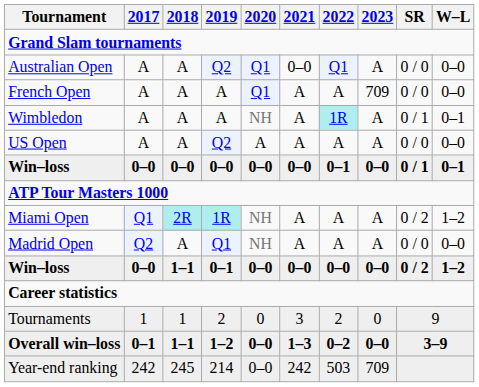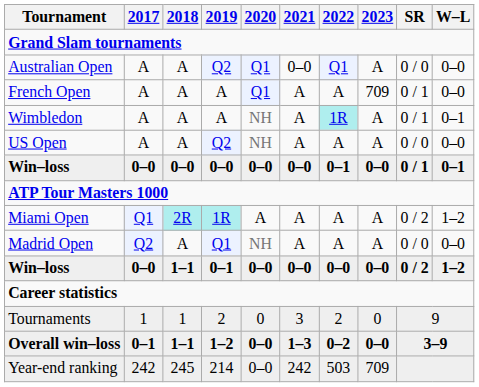 <table class=wikitable style=text-align:center>
 <tr>
 <th>Tournament</th>
 <th><a href='#'>2017</a></th>
 <th><a href='#'>2018</a></th>
 <th><a href='#'>2019</a></th>
 <th><a href='#'>2020</a></th>
 <th><a href='#'>2021</a></th>
 <th><a href='#'>2022</a></th>
 <th><a href='#'>2023</a></th>
 <th>SR</th>
 <th>W–L</th>
 </tr>
 <tr>
 <td colspan=10 align=left><strong><a href='#'>Grand Slam tournaments</a></strong></td>
 </tr>
 <tr>
 <td align=left><a href='#'>Australian Open</a></td>
 <td>A</td>
 <td>A</td>
 <td bgcolor=ecf2ff><a href='#'>Q2</a></td>
 <td bgcolor=ecf2ff><a href='#'>Q1</a></td>
 <td>0–0</td>
 <td bgcolor=ecf2ff><a href='#'>Q1</a></td>
 <td>A</td>
 <td>0 / 0</td>
 <td>0–0</td>
 </tr>
 <tr>
 <td align=left><a href='#'>French Open</a></td>
 <td>A</td>
 <td>A</td>
 <td>A</td>
 <td bgcolor=ecf2ff><a href='#'>Q1</a></td>
 <td>A</td>
 <td>A</td>
 <td>709</td>
-<td>0 / 0</td>
+<td>0 / 1</td>
 <td>0–0</td>
 </tr>
 <tr>
 <td align=left><a href='#'>Wimbledon</a></td>
 <td>A</td>
 <td>A</td>
 <td>A</td>
 <td style=color:#767676>NH</td>
 <td>A</td>
 <td bgcolor=afeeee><a href='#'>1R</a></td>
 <td>A</td>
 <td>0 / 1</td>
 <td>0–1</td>
 </tr>
 <tr>
 <td align=left><a href='#'>US Open</a></td>
 <td>A</td>
 <td>A</td>
 <td bgcolor=ecf2ff><a href='#'>Q2</a></td>
-<td>A</td>
+<td style=color:#767676>NH</td>
 <td>A</td>
 <td>A</td>
 <td>A</td>
 <td>0 / 0</td>
 <td>0–0</td>
 </tr>
 <tr style=font-weight:bold;background:#efefef>
 <td style=text-align:left>Win–loss</td>
 <td>0–0</td>
 <td>0–0</td>
 <td>0–0</td>
 <td>0–0</td>
 <td>0–0</td>
 <td>0–1</td>
 <td>0–0</td>
 <td>0 / 1</td>
 <td>0–1</td>
 </tr>
 <tr>
 <td colspan=10 align=left><strong><a href='#'>ATP Tour Masters 1000</a></strong></td>
 </tr>
 <tr>
 <td align=left><a href='#'>Miami Open</a></td>
 <td bgcolor=ecf2ff><a href='#'>Q1</a></td>
 <td bgcolor=afeeee><a href='#'>2R</a></td>
 <td bgcolor=afeeee><a href='#'>1R</a></td>
-<td style=color:#767676>NH</td>
+<td>A</td>
 <td>A</td>
 <td>A</td>
 <td>A</td>
 <td>0 / 2</td>
 <td>1–2</td>
 </tr>
 <tr>
 <td align=left><a href='#'>Madrid Open</a></td>
 <td bgcolor=ecf2ff><a href='#'>Q2</a></td>
 <td>A</td>
 <td bgcolor=ecf2ff><a href='#'>Q1</a></td>
 <td style=color:#767676>NH</td>
 <td>A</td>
 <td>A</td>
 <td>A</td>
 <td>0 / 0</td>
 <td>0–0</td>
 </tr>
 <tr style=font-weight:bold;background:#efefef>
 <td style=text-align:left>Win–loss</td>
 <td>0–0</td>
 <td>1–1</td>
 <td>0–1</td>
 <td>0–0</td>
 <td>0–0</td>
 <td>0–0</td>
 <td>0–0</td>
 <td>0 / 2</td>
 <td>1–2</td>
 </tr>
 <tr>
 <td colspan=10 style=text-align:left><strong>Career statistics</strong></td>
 </tr>
 <tr bgcolor=efefef>
 <td style=text-align:left>Tournaments</td>
 <td>1</td>
 <td>1</td>
 <td>2</td>
 <td>0</td>
 <td>3</td>
 <td>2</td>
 <td>0</td>
 <td colspan=2>9</td>
 </tr>
 <tr style=font-weight:bold;background:#efefef>
 <td style=text-align:left>Overall win–loss</td>
 <td>0–1</td>
 <td>1–1</td>
 <td>1–2</td>
 <td>0–0</td>
 <td>1–3</td>
 <td>0–2</td>
 <td>0–0</td>
 <td colspan=2>3–9</td>
 </tr>
 <tr bgcolor=efefef>
 <td style=text-align:left>Year-end ranking</td>
 <td>242</td>
 <td>245</td>
 <td>214</td>
 <td>0–0</td>
 <td>242</td>
 <td>503</td>
 <td>709</td>
 <td colspan=2></td>
 </tr>
 </table>
